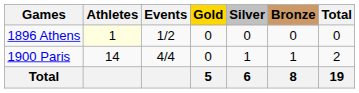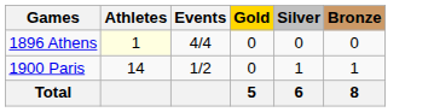 <table class="wikitable sortable" style="text-align:center">
 <tr>
 <th>Games</th>
 <th>Athletes</th>
 <th>Events</th>
 <th style="background-color:gold;">Gold</th>
 <th style="background-color:silver;">Silver</th>
 <th style="background-color:#c96;">Bronze</th>
-<th>Total</th>
 </tr>
 <tr>
 <td align=left><a href='#'>1896 Athens</a></td>
 <td style="background: lightyellow;">1</td>
-<td>1/2</td>
-<td>0</td>
+<td>4/4</td>
 <td>0</td>
 <td>0</td>
 <td>0</td>
 </tr>
 <tr>
 <td align=left><a href='#'>1900 Paris</a></td>
 <td>14</td>
-<td>4/4</td>
+<td>1/2</td>
 <td>0</td>
 <td>1</td>
 <td>1</td>
-<td>2</td>
 </tr>
 <tr>
 <th>Total</th>
 <th></th>
 <th></th>
 <th>5</th>
 <th>6</th>
 <th>8</th>
-<th>19</th>
 </tr>
 </table>
